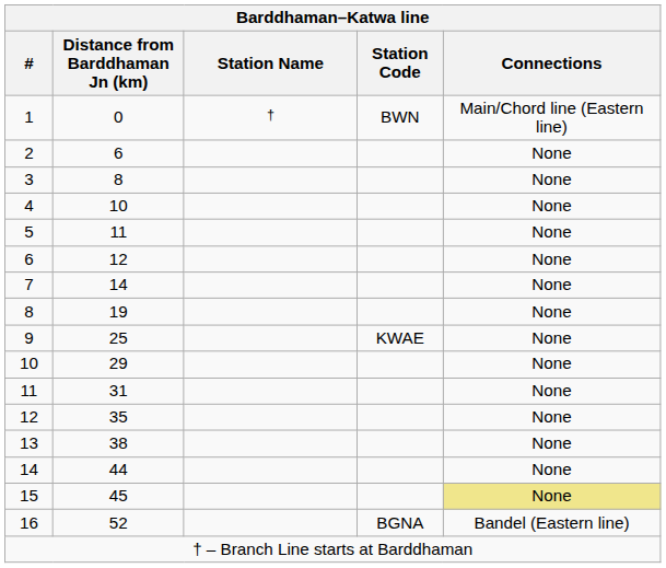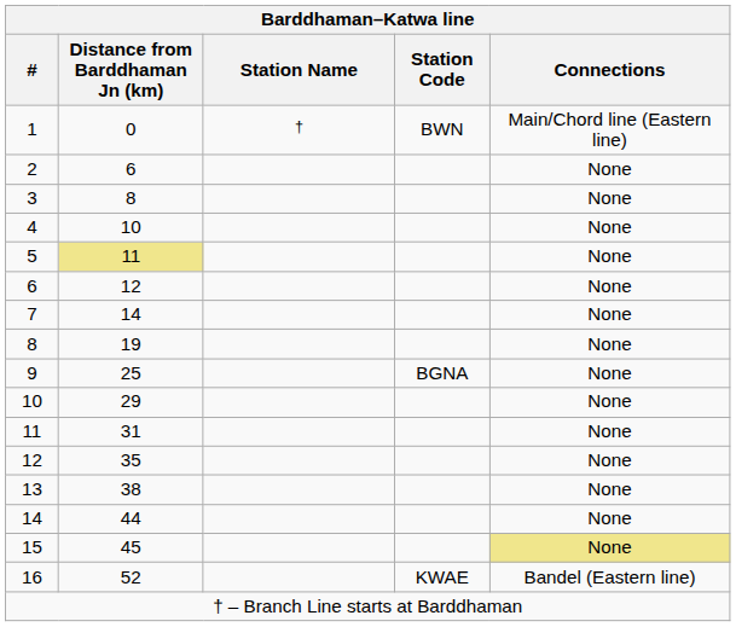 <table class="wikitable" style="text-align:center; width:50%;">
 <tr>
 <th colspan="5"><strong>Barddhaman–Katwa line</strong></th>
 </tr>
 <tr>
 <th style="width:1%;">#</th>
 <th style="width:1%;">Distance from Barddhaman Jn (km)</th>
 <th style="width:5%;">Station Name</th>
 <th style="width:1%;">Station Code</th>
 <th style="width:5%;">Connections</th>
 </tr>
 <tr>
 <td>1</td>
 <td>0</td>
 <td><strong></strong><sup>†</sup></td>
 <td>BWN</td>
 <td>Main/Chord line (Eastern line)</td>
 </tr>
 <tr>
 <td>2</td>
 <td>6</td>
 <td></td>
 <td></td>
 <td>None</td>
 </tr>
 <tr>
 <td>3</td>
 <td>8</td>
 <td></td>
 <td></td>
 <td>None</td>
 </tr>
 <tr>
 <td>4</td>
 <td>10</td>
 <td></td>
 <td></td>
 <td>None</td>
 </tr>
 <tr>
 <td>5</td>
-<td>11</td>
+<td style="background: khaki;">11</td>
 <td></td>
 <td></td>
 <td>None</td>
 </tr>
 <tr>
 <td>6</td>
 <td>12</td>
 <td></td>
 <td></td>
 <td>None</td>
 </tr>
 <tr>
 <td>7</td>
 <td>14</td>
 <td></td>
 <td></td>
 <td>None</td>
 </tr>
 <tr>
 <td>8</td>
 <td>19</td>
 <td></td>
 <td></td>
 <td>None</td>
 </tr>
 <tr>
 <td>9</td>
 <td>25</td>
 <td></td>
-<td>KWAE</td>
+<td>BGNA</td>
 <td>None</td>
 </tr>
 <tr>
 <td>10</td>
 <td>29</td>
 <td></td>
 <td></td>
 <td>None</td>
 </tr>
 <tr>
 <td>11</td>
 <td>31</td>
 <td></td>
 <td></td>
 <td>None</td>
 </tr>
 <tr>
 <td>12</td>
 <td>35</td>
 <td></td>
 <td></td>
 <td>None</td>
 </tr>
 <tr>
 <td>13</td>
 <td>38</td>
 <td></td>
 <td></td>
 <td>None</td>
 </tr>
 <tr>
 <td>14</td>
 <td>44</td>
 <td></td>
 <td></td>
 <td>None</td>
 </tr>
 <tr>
 <td>15</td>
 <td>45</td>
 <td></td>
 <td></td>
 <td style="background: khaki;">None</td>
 </tr>
 <tr>
 <td>16</td>
 <td>52</td>
 <td><strong></strong></td>
-<td>BGNA</td>
+<td>KWAE</td>
 <td>Bandel (Eastern line)</td>
 </tr>
 <tr>
 <td colspan="5">† – Branch Line starts at Barddhaman</td>
 </tr>
 </table>
